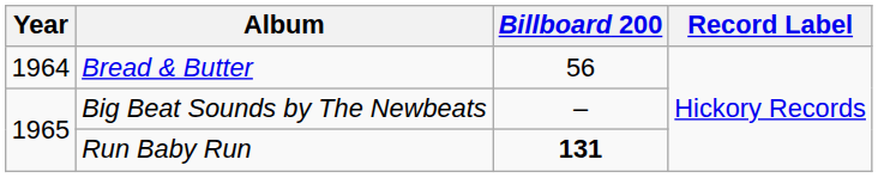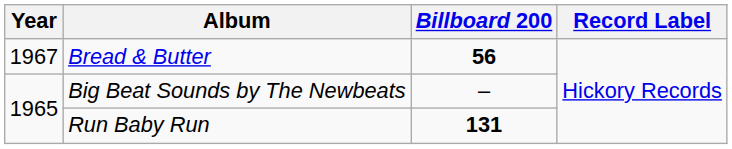 <table class="wikitable" style=text-align:center;>
 <tr>
 <th>Year</th>
 <th>Album</th>
 <th><a href='#'><em>Billboard</em> 200</a></th>
 <th><a href='#'>Record Label</a></th>
 </tr>
 <tr>
-<td>1964</td>
+<td>1967</td>
 <td align=left><em><a href='#'>Bread & Butter</a></em></td>
-<td>56</td>
+<td><strong>56</strong></td>
 <td rowspan="3"><a href='#'>Hickory Records</a></td>
 </tr>
 <tr>
 <td rowspan="2">1965</td>
 <td align=left><em>Big Beat Sounds by The Newbeats</em></td>
 <td>–</td>
 </tr>
 <tr>
 <td align=left><em>Run Baby Run</em></td>
 <td><strong>131</strong></td>
 </tr>
 </table>
